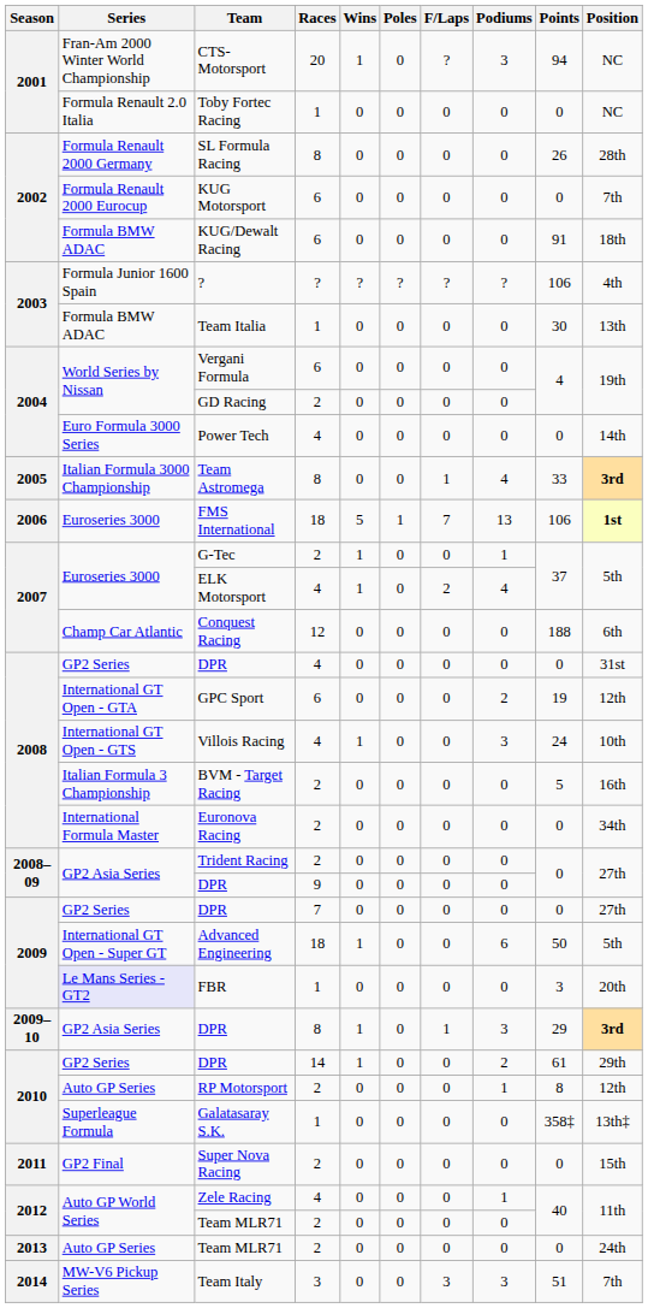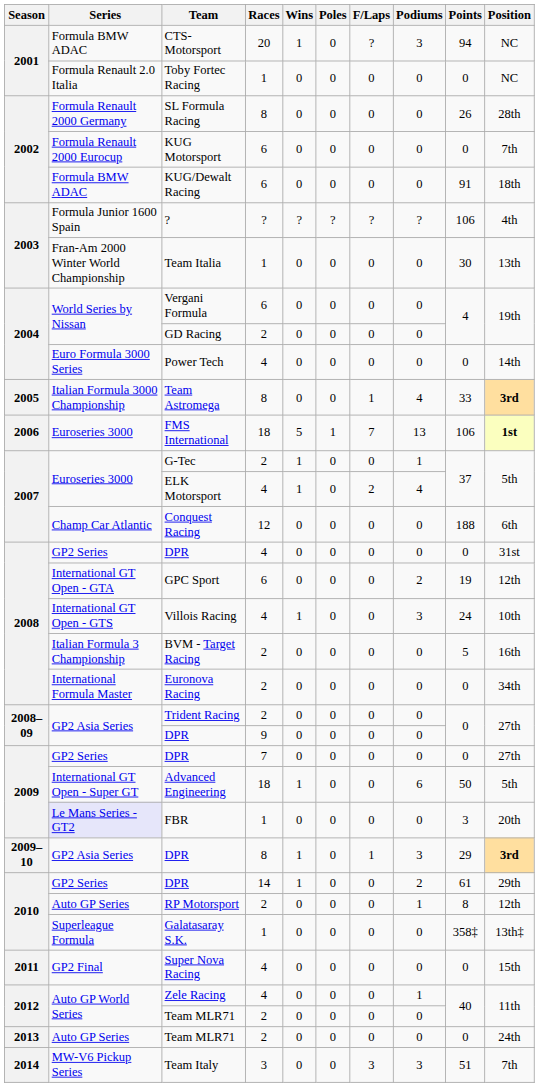 <table class="wikitable" style="font-size: 90%; text-align:center">
 <tr>
 <th>Season</th>
 <th>Series</th>
 <th>Team</th>
 <th>Races</th>
 <th>Wins</th>
 <th>Poles</th>
 <th>F/Laps</th>
 <th>Podiums</th>
 <th>Points</th>
 <th>Position</th>
 </tr>
 <tr>
 <th rowspan=2>2001</th>
-<td align=left>Fran-Am 2000 Winter World Championship</td>
+<td align=left>Formula BMW ADAC</td>
 <td align=left>CTS-Motorsport</td>
 <td>20</td>
 <td>1</td>
 <td>0</td>
 <td>?</td>
 <td>3</td>
 <td>94</td>
 <td>NC</td>
 </tr>
 <tr>
 <td align=left>Formula Renault 2.0 Italia</td>
 <td align=left>Toby Fortec Racing</td>
 <td>1</td>
 <td>0</td>
 <td>0</td>
 <td>0</td>
 <td>0</td>
 <td>0</td>
 <td>NC</td>
 </tr>
 <tr>
 <th rowspan=3>2002</th>
 <td align=left><a href='#'>Formula Renault 2000 Germany</a></td>
 <td align=left>SL Formula Racing</td>
 <td>8</td>
 <td>0</td>
 <td>0</td>
 <td>0</td>
 <td>0</td>
 <td>26</td>
 <td>28th</td>
 </tr>
 <tr>
 <td align=left><a href='#'>Formula Renault 2000 Eurocup</a></td>
 <td align=left>KUG Motorsport</td>
 <td>6</td>
 <td>0</td>
 <td>0</td>
 <td>0</td>
 <td>0</td>
 <td>0</td>
 <td>7th</td>
 </tr>
 <tr>
 <td align=left><a href='#'>Formula BMW ADAC</a></td>
 <td align=left>KUG/Dewalt Racing</td>
 <td>6</td>
 <td>0</td>
 <td>0</td>
 <td>0</td>
 <td>0</td>
 <td>91</td>
 <td>18th</td>
 </tr>
 <tr>
 <th rowspan=2>2003</th>
 <td align=left>Formula Junior 1600 Spain</td>
 <td align=left>?</td>
 <td>?</td>
 <td>?</td>
 <td>?</td>
 <td>?</td>
 <td>?</td>
 <td>106</td>
 <td>4th</td>
 </tr>
 <tr>
-<td align=left>Formula BMW ADAC</td>
+<td align=left>Fran-Am 2000 Winter World Championship</td>
 <td align=left>Team Italia</td>
 <td>1</td>
 <td>0</td>
 <td>0</td>
 <td>0</td>
 <td>0</td>
 <td>30</td>
 <td>13th</td>
 </tr>
 <tr>
 <th rowspan="3">2004</th>
 <td rowspan="2" align="left"><a href='#'>World Series by Nissan</a></td>
 <td align=left>Vergani Formula</td>
 <td>6</td>
 <td>0</td>
 <td>0</td>
 <td>0</td>
 <td>0</td>
 <td rowspan="2">4</td>
 <td rowspan="2">19th</td>
 </tr>
 <tr>
 <td align=left>GD Racing</td>
 <td>2</td>
 <td>0</td>
 <td>0</td>
 <td>0</td>
 <td>0</td>
 </tr>
 <tr>
 <td align="left"><a href='#'>Euro Formula 3000 Series</a></td>
 <td align="left">Power Tech</td>
 <td>4</td>
 <td>0</td>
 <td>0</td>
 <td>0</td>
 <td>0</td>
 <td>0</td>
 <td>14th</td>
 </tr>
 <tr>
 <th>2005</th>
 <td align="left"><a href='#'>Italian Formula 3000 Championship</a></td>
 <td align="left"><a href='#'>Team Astromega</a></td>
 <td>8</td>
 <td>0</td>
 <td>0</td>
 <td>1</td>
 <td>4</td>
 <td>33</td>
 <td style="background:#FFDF9F;"><strong>3rd</strong></td>
 </tr>
 <tr>
 <th>2006</th>
 <td align="left"><a href='#'>Euroseries 3000</a></td>
 <td align="left"><a href='#'>FMS International</a></td>
 <td>18</td>
 <td>5</td>
 <td>1</td>
 <td>7</td>
 <td>13</td>
 <td>106</td>
 <td style="background:#FBFFBF;"><strong>1st</strong></td>
 </tr>
 <tr>
 <th rowspan="3">2007</th>
 <td rowspan="2" align="left"><a href='#'>Euroseries 3000</a></td>
 <td align="left">G-Tec</td>
 <td>2</td>
 <td>1</td>
 <td>0</td>
 <td>0</td>
 <td>1</td>
 <td rowspan="2">37</td>
 <td rowspan="2">5th</td>
 </tr>
 <tr>
 <td align="left">ELK Motorsport</td>
 <td>4</td>
 <td>1</td>
 <td>0</td>
 <td>2</td>
 <td>4</td>
 </tr>
 <tr>
 <td align="left"><a href='#'>Champ Car Atlantic</a></td>
 <td align="left"><a href='#'>Conquest Racing</a></td>
 <td>12</td>
 <td>0</td>
 <td>0</td>
 <td>0</td>
 <td>0</td>
 <td>188</td>
 <td>6th</td>
 </tr>
 <tr>
 <th rowspan="5">2008</th>
 <td align="left"><a href='#'>GP2 Series</a></td>
 <td align="left"><a href='#'>DPR</a></td>
 <td>4</td>
 <td>0</td>
 <td>0</td>
 <td>0</td>
 <td>0</td>
 <td>0</td>
 <td>31st</td>
 </tr>
 <tr>
 <td align="left"><a href='#'>International GT Open - GTA</a></td>
 <td align="left">GPC Sport</td>
 <td>6</td>
 <td>0</td>
 <td>0</td>
 <td>0</td>
 <td>2</td>
 <td>19</td>
 <td>12th</td>
 </tr>
 <tr>
 <td align=left><a href='#'>International GT Open - GTS</a></td>
 <td align="left" align=left>Villois Racing</td>
 <td>4</td>
 <td>1</td>
 <td>0</td>
 <td>0</td>
 <td>3</td>
 <td>24</td>
 <td>10th</td>
 </tr>
 <tr>
 <td align="left"><a href='#'>Italian Formula 3 Championship</a></td>
 <td align="left">BVM - <a href='#'>Target Racing</a></td>
 <td>2</td>
 <td>0</td>
 <td>0</td>
 <td>0</td>
 <td>0</td>
 <td>5</td>
 <td>16th</td>
 </tr>
 <tr>
 <td align="left"><a href='#'>International Formula Master</a></td>
 <td align="left"><a href='#'>Euronova Racing</a></td>
 <td>2</td>
 <td>0</td>
 <td>0</td>
 <td>0</td>
 <td>0</td>
 <td>0</td>
 <td>34th</td>
 </tr>
 <tr>
 <th rowspan="2">2008–09</th>
 <td rowspan="2" align="left"><a href='#'>GP2 Asia Series</a></td>
 <td align="left"><a href='#'>Trident Racing</a></td>
 <td>2</td>
 <td>0</td>
 <td>0</td>
 <td>0</td>
 <td>0</td>
 <td rowspan="2">0</td>
 <td rowspan="2">27th</td>
 </tr>
 <tr>
 <td align="left"><a href='#'>DPR</a></td>
 <td>9</td>
 <td>0</td>
 <td>0</td>
 <td>0</td>
 <td>0</td>
 </tr>
 <tr>
 <th rowspan="3">2009</th>
 <td align="left"><a href='#'>GP2 Series</a></td>
 <td align="left"><a href='#'>DPR</a></td>
 <td>7</td>
 <td>0</td>
 <td>0</td>
 <td>0</td>
 <td>0</td>
 <td>0</td>
 <td>27th</td>
 </tr>
 <tr>
 <td align=left><a href='#'>International GT Open - Super GT</a></td>
 <td align=left><a href='#'>Advanced Engineering</a></td>
 <td>18</td>
 <td>1</td>
 <td>0</td>
 <td>0</td>
 <td>6</td>
 <td>50</td>
 <td>5th</td>
 </tr>
 <tr>
 <td align=left style="background: lavender;"><a href='#'>Le Mans Series - GT2</a></td>
 <td align=left>FBR</td>
 <td>1</td>
 <td>0</td>
 <td>0</td>
 <td>0</td>
 <td>0</td>
 <td>3</td>
 <td>20th</td>
 </tr>
 <tr>
 <th>2009–10</th>
 <td align="left"><a href='#'>GP2 Asia Series</a></td>
 <td align="left"><a href='#'>DPR</a></td>
 <td>8</td>
 <td>1</td>
 <td>0</td>
 <td>1</td>
 <td>3</td>
 <td>29</td>
 <td style="background:#FFDF9F;"><strong>3rd</strong></td>
 </tr>
 <tr>
 <th rowspan="3">2010</th>
 <td align="left"><a href='#'>GP2 Series</a></td>
 <td align="left"><a href='#'>DPR</a></td>
 <td>14</td>
 <td>1</td>
 <td>0</td>
 <td>0</td>
 <td>2</td>
 <td>61</td>
 <td>29th</td>
 </tr>
 <tr>
 <td align="left"><a href='#'>Auto GP Series</a></td>
 <td align="left"><a href='#'>RP Motorsport</a></td>
 <td>2</td>
 <td>0</td>
 <td>0</td>
 <td>0</td>
 <td>1</td>
 <td>8</td>
 <td>12th</td>
 </tr>
 <tr>
 <td align=left><a href='#'>Superleague Formula</a></td>
 <td align=left><a href='#'>Galatasaray S.K.</a></td>
 <td>1</td>
 <td>0</td>
 <td>0</td>
 <td>0</td>
 <td>0</td>
 <td>358‡</td>
 <td>13th‡</td>
 </tr>
 <tr>
 <th>2011</th>
 <td align="left"><a href='#'>GP2 Final</a></td>
 <td align="left"><a href='#'>Super Nova Racing</a></td>
-<td>2</td>
+<td>4</td>
 <td>0</td>
 <td>0</td>
 <td>0</td>
 <td>0</td>
 <td>0</td>
 <td>15th</td>
 </tr>
 <tr>
 <th rowspan="2">2012</th>
 <td rowspan="2" align="left"><a href='#'>Auto GP World Series</a></td>
 <td align="left"><a href='#'>Zele Racing</a></td>
 <td>4</td>
 <td>0</td>
 <td>0</td>
 <td>0</td>
 <td>1</td>
 <td rowspan="2">40</td>
 <td rowspan="2">11th</td>
 </tr>
 <tr>
 <td align="left">Team MLR71</td>
 <td>2</td>
 <td>0</td>
 <td>0</td>
 <td>0</td>
 <td>0</td>
 </tr>
 <tr>
 <th>2013</th>
 <td align=left><a href='#'>Auto GP Series</a></td>
 <td align=left>Team MLR71</td>
 <td>2</td>
 <td>0</td>
 <td>0</td>
 <td>0</td>
 <td>0</td>
 <td>0</td>
 <td>24th</td>
 </tr>
 <tr>
 <th>2014</th>
 <td align=left><a href='#'>MW-V6 Pickup Series</a></td>
 <td align=left>Team Italy</td>
 <td>3</td>
 <td>0</td>
 <td>0</td>
 <td>3</td>
 <td>3</td>
 <td>51</td>
 <td>7th</td>
 </tr>
 </table>
